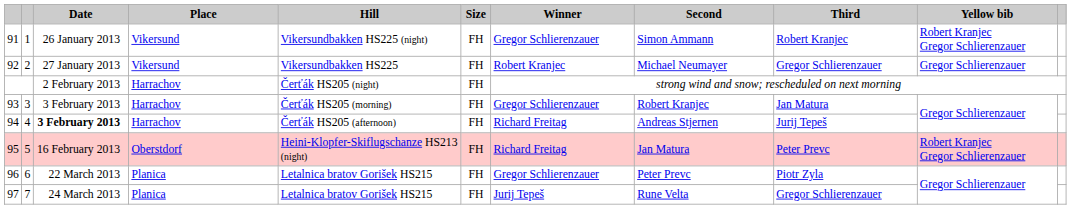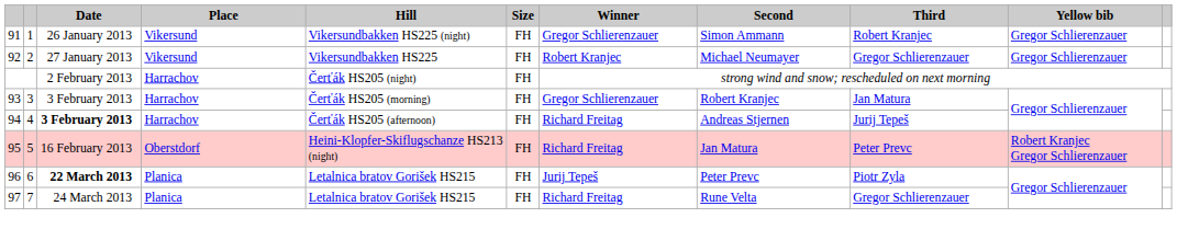 <table class="wikitable plainrowheaders" style="background:#fff; font-size:86%; line-height:16px; border:gray solid 1px; border-collapse:collapse;">
 <tr style="background:#ccc; text-align:center;">
 <th scope="col" style="background:#ccc; width=10 px;"></th>
 <th scope="col" style="background:#ccc; width=10 px;"></th>
 <th scope="col" style="background:#ccc; width:120px;">Date</th>
 <th scope="col" style="background:#ccc; width:200px;">Place</th>
 <th scope="col" style="background:#ccc; width:240px;">Hill</th>
 <th scope="col" style="background:#ccc; width:30px;">Size</th>
 <th scope="col" style="background:#ccc; width:185px;">Winner</th>
 <th scope="col" style="background:#ccc; width:185px;">Second</th>
 <th scope="col" style="background:#ccc; width:185px;">Third</th>
 <th scope="col" style="background:#ccc; width:180px;">Yellow bib</th>
 <th scope="col" style="background:#ccc; width:5px;"></th>
 </tr>
 <tr>
 <td align=center>91</td>
 <td align=center>1</td>
 <td align=right>26 January 2013  </td>
 <td> <a href='#'>Vikersund</a></td>
 <td><a href='#'>Vikersundbakken</a> HS225 <small>(night)</small></td>
 <td align=center>FH</td>
 <td> <a href='#'>Gregor Schlierenzauer</a></td>
 <td> <a href='#'>Simon Ammann</a></td>
 <td> <a href='#'>Robert Kranjec</a></td>
-<td> <a href='#'>Robert Kranjec</a><br> <a href='#'>Gregor Schlierenzauer</a></td>
+<td> <a href='#'>Gregor Schlierenzauer</a></td>
 <td></td>
 </tr>
 <tr>
 <td align=center>92</td>
 <td align=center>2</td>
 <td align=right>27 January 2013  </td>
 <td> <a href='#'>Vikersund</a></td>
 <td><a href='#'>Vikersundbakken</a> HS225</td>
 <td align=center>FH</td>
 <td> <a href='#'>Robert Kranjec</a></td>
 <td> <a href='#'>Michael Neumayer</a></td>
 <td> <a href='#'>Gregor Schlierenzauer</a></td>
 <td> <a href='#'>Gregor Schlierenzauer</a></td>
 <td></td>
 </tr>
 <tr>
 <td colspan=2></td>
 <td align=right>2 February 2013  </td>
 <td> <a href='#'>Harrachov</a></td>
 <td><a href='#'>Čerťák</a> HS205 <small>(night)</small></td>
 <td align=center>FH</td>
 <td colspan=5 align=center><em>strong wind and snow; rescheduled on next morning</em></td>
 </tr>
 <tr>
 <td align=center>93</td>
 <td align=center>3</td>
 <td align=right><small></small>3 February 2013  </td>
 <td> <a href='#'>Harrachov</a></td>
 <td><a href='#'>Čerťák</a> HS205 <small>(morning)</small></td>
 <td align=center>FH</td>
 <td> <a href='#'>Gregor Schlierenzauer</a></td>
 <td> <a href='#'>Robert Kranjec</a></td>
 <td> <a href='#'>Jan Matura</a></td>
 <td rowspan=2> <a href='#'>Gregor Schlierenzauer</a></td>
 <td></td>
 </tr>
 <tr>
 <td align=center>94</td>
 <td align=center>4</td>
 <td align=right><strong><small></small>3 February 2013  </strong></td>
 <td> <a href='#'>Harrachov</a></td>
 <td><a href='#'>Čerťák</a> HS205 <small>(afternoon)</small></td>
 <td align=center>FH</td>
 <td> <a href='#'>Richard Freitag</a></td>
 <td> <a href='#'>Andreas Stjernen</a></td>
 <td> <a href='#'>Jurij Tepeš</a></td>
 <td></td>
 </tr>
 <tr bgcolor=#FFCBCB>
 <td align=center>95</td>
 <td align=center>5</td>
 <td align=right>16 February 2013  </td>
 <td> <a href='#'>Oberstdorf</a></td>
 <td><a href='#'>Heini-Klopfer-Skiflugschanze</a> HS213 <small>(night)</small></td>
 <td align=center>FH</td>
 <td> <a href='#'>Richard Freitag</a></td>
 <td> <a href='#'>Jan Matura</a></td>
 <td> <a href='#'>Peter Prevc</a></td>
 <td> <a href='#'>Robert Kranjec</a><br> <a href='#'>Gregor Schlierenzauer</a></td>
 <td></td>
 </tr>
 <tr>
 <td align=center>96</td>
 <td align=center>6</td>
-<td align=right>22 March 2013  </td>
+<td align=right><strong>22 March 2013  </strong></td>
 <td> <a href='#'>Planica</a></td>
 <td><a href='#'>Letalnica bratov Gorišek</a> HS215</td>
 <td align=center>FH</td>
-<td> <a href='#'>Gregor Schlierenzauer</a></td>
+<td> <a href='#'>Jurij Tepeš</a></td>
 <td> <a href='#'>Peter Prevc</a></td>
 <td> <a href='#'>Piotr Zyla</a></td>
 <td rowspan=2> <a href='#'>Gregor Schlierenzauer</a></td>
 <td></td>
 </tr>
 <tr>
 <td align=center>97</td>
 <td align=center>7</td>
 <td align=right>24 March 2013  </td>
 <td> <a href='#'>Planica</a></td>
 <td><a href='#'>Letalnica bratov Gorišek</a> HS215</td>
 <td align=center>FH</td>
-<td> <a href='#'>Jurij Tepeš</a></td>
+<td> <a href='#'>Richard Freitag</a></td>
 <td> <a href='#'>Rune Velta</a></td>
 <td> <a href='#'>Gregor Schlierenzauer</a></td>
 <td></td>
 </tr>
 </table>
